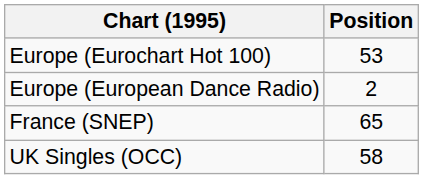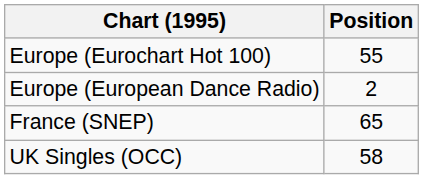 <table class="wikitable">
 <tr>
 <th>Chart (1995)</th>
 <th>Position</th>
 </tr>
 <tr>
 <td>Europe (Eurochart Hot 100)</td>
-<td align="center">53</td>
+<td align="center">55</td>
 </tr>
 <tr>
 <td>Europe (European Dance Radio)</td>
 <td align="center">2</td>
 </tr>
 <tr>
 <td>France (SNEP)</td>
 <td align="center">65</td>
 </tr>
 <tr>
 <td>UK Singles (OCC)</td>
 <td align="center">58</td>
 </tr>
 </table>
